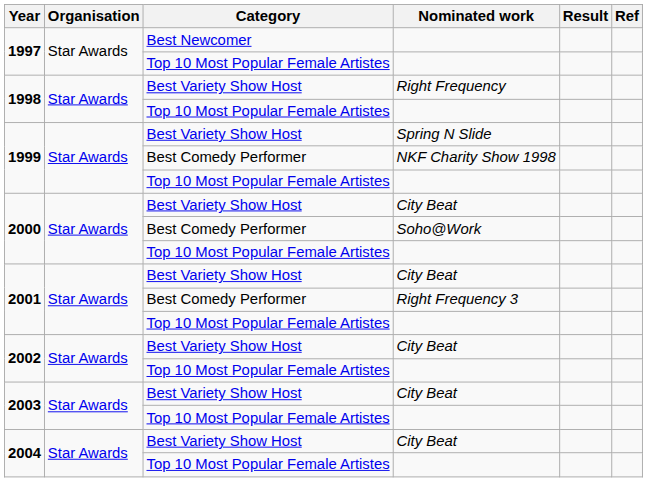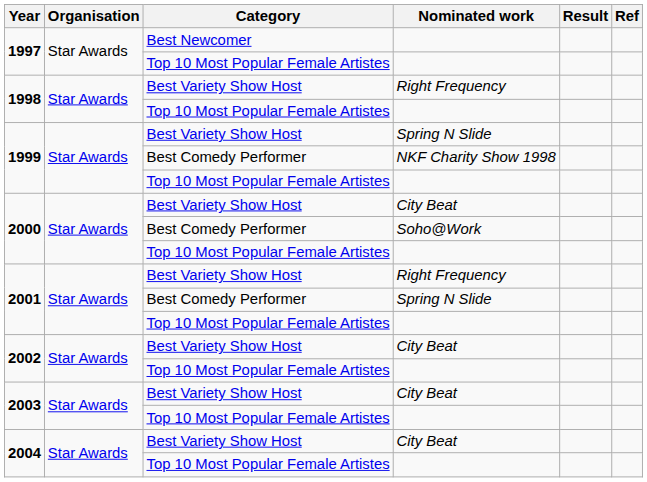 <table class="wikitable sortable">
 <tr>
 <th>Year</th>
 <th>Organisation</th>
 <th>Category</th>
 <th>Nominated work</th>
 <th>Result</th>
 <th>Ref</th>
 </tr>
 <tr>
 <td rowspan="2"><strong>1997</strong></td>
 <td rowspan="2">Star Awards</td>
 <td><a href='#'>Best Newcomer</a></td>
 <td></td>
 <td></td>
 <td></td>
 </tr>
 <tr>
 <td><a href='#'>Top 10 Most Popular Female Artistes</a></td>
 <td></td>
 <td></td>
 <td></td>
 </tr>
 <tr>
 <td rowspan="2"><strong>1998</strong></td>
 <td rowspan="2"><a href='#'>Star Awards</a></td>
 <td><a href='#'>Best Variety Show Host</a></td>
 <td><em>Right Frequency</em></td>
 <td></td>
 <td></td>
 </tr>
 <tr>
 <td><a href='#'>Top 10 Most Popular Female Artistes</a></td>
 <td></td>
 <td></td>
 <td></td>
 </tr>
 <tr>
 <td rowspan="3"><strong>1999</strong></td>
 <td rowspan="3"><a href='#'>Star Awards</a></td>
 <td><a href='#'>Best Variety Show Host</a></td>
 <td><em>Spring N Slide</em></td>
 <td></td>
 <td></td>
 </tr>
 <tr>
 <td>Best Comedy Performer</td>
 <td><em>NKF Charity Show 1998</em></td>
 <td></td>
 <td></td>
 </tr>
 <tr>
 <td><a href='#'>Top 10 Most Popular Female Artistes</a></td>
 <td></td>
 <td></td>
 <td></td>
 </tr>
 <tr>
 <td rowspan="3"><strong>2000</strong></td>
 <td rowspan="3"><a href='#'>Star Awards</a></td>
 <td><a href='#'>Best Variety Show Host</a></td>
 <td><em>City Beat</em></td>
 <td></td>
 <td></td>
 </tr>
 <tr>
 <td>Best Comedy Performer</td>
 <td><em>Soho@Work</em></td>
 <td></td>
 <td></td>
 </tr>
 <tr>
 <td><a href='#'>Top 10 Most Popular Female Artistes</a></td>
 <td></td>
 <td></td>
 <td></td>
 </tr>
 <tr>
 <td rowspan="3"><strong>2001</strong></td>
 <td rowspan="3"><a href='#'>Star Awards</a></td>
 <td><a href='#'>Best Variety Show Host</a></td>
-<td><em>City Beat</em></td>
+<td><em>Right Frequency</em></td>
 <td></td>
 <td></td>
 </tr>
 <tr>
 <td>Best Comedy Performer</td>
-<td><em>Right Frequency 3</em></td>
+<td><em>Spring N Slide</em></td>
 <td></td>
 <td></td>
 </tr>
 <tr>
 <td><a href='#'>Top 10 Most Popular Female Artistes</a></td>
 <td></td>
 <td></td>
 <td></td>
 </tr>
 <tr>
 <td rowspan="2"><strong>2002</strong></td>
 <td rowspan="2"><a href='#'>Star Awards</a></td>
 <td><a href='#'>Best Variety Show Host</a></td>
 <td><em>City Beat</em></td>
 <td></td>
 <td></td>
 </tr>
 <tr>
 <td><a href='#'>Top 10 Most Popular Female Artistes</a></td>
 <td></td>
 <td></td>
 <td></td>
 </tr>
 <tr>
 <td rowspan="2"><strong>2003</strong></td>
 <td rowspan="2"><a href='#'>Star Awards</a></td>
 <td><a href='#'>Best Variety Show Host</a></td>
 <td><em>City Beat</em></td>
 <td></td>
 <td></td>
 </tr>
 <tr>
 <td><a href='#'>Top 10 Most Popular Female Artistes</a></td>
 <td></td>
 <td></td>
 <td></td>
 </tr>
 <tr>
 <td rowspan="2"><strong>2004</strong></td>
 <td rowspan="2"><a href='#'>Star Awards</a></td>
 <td><a href='#'>Best Variety Show Host</a></td>
 <td><em>City Beat</em></td>
 <td></td>
 <td></td>
 </tr>
 <tr>
 <td><a href='#'>Top 10 Most Popular Female Artistes</a></td>
 <td></td>
 <td></td>
 <td></td>
 </tr>
 </table>
